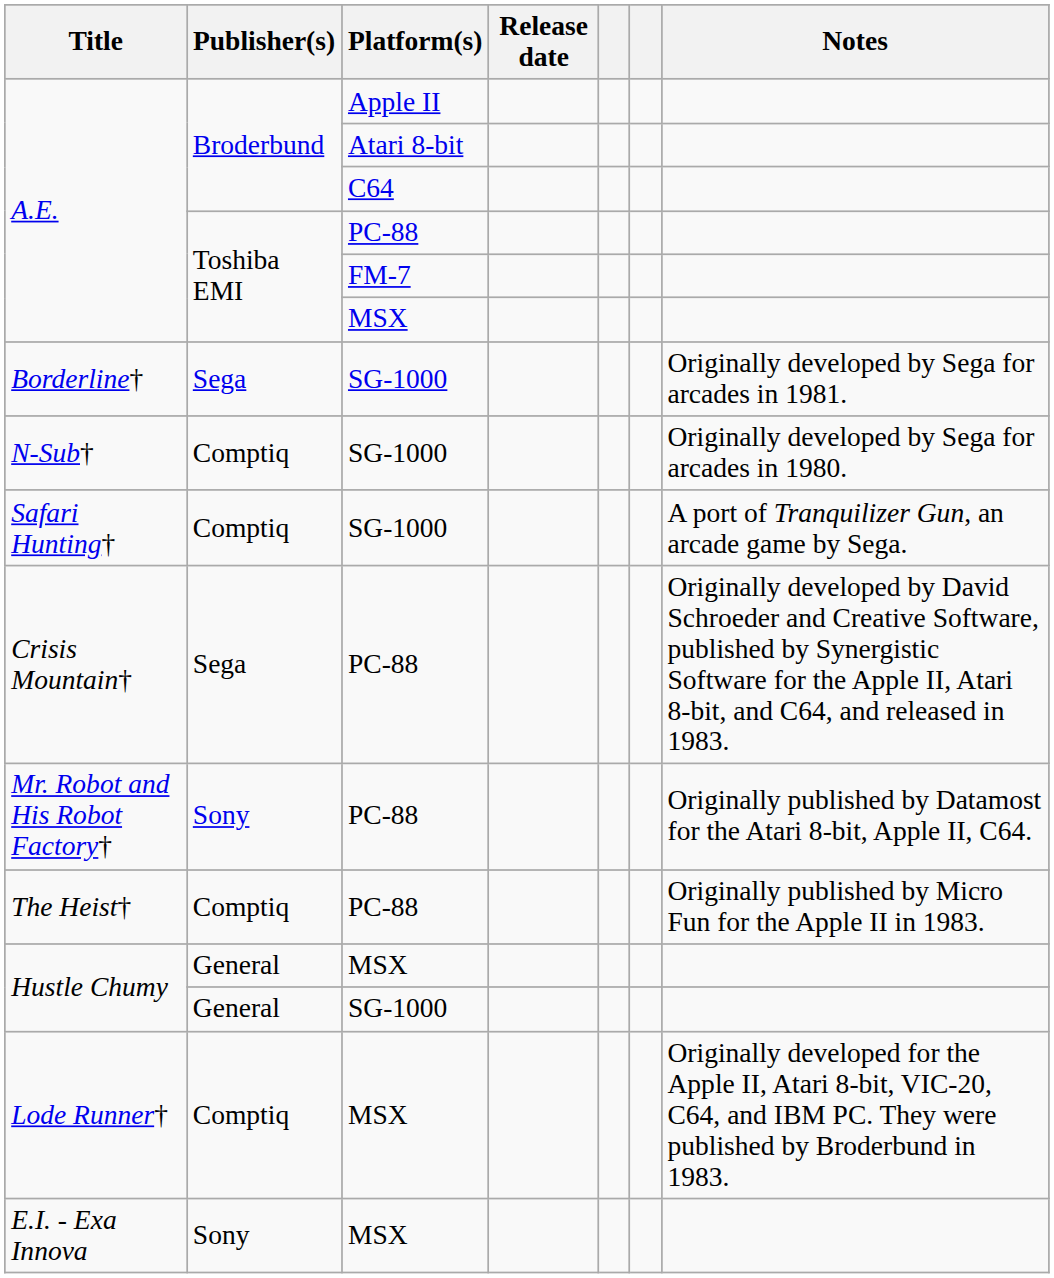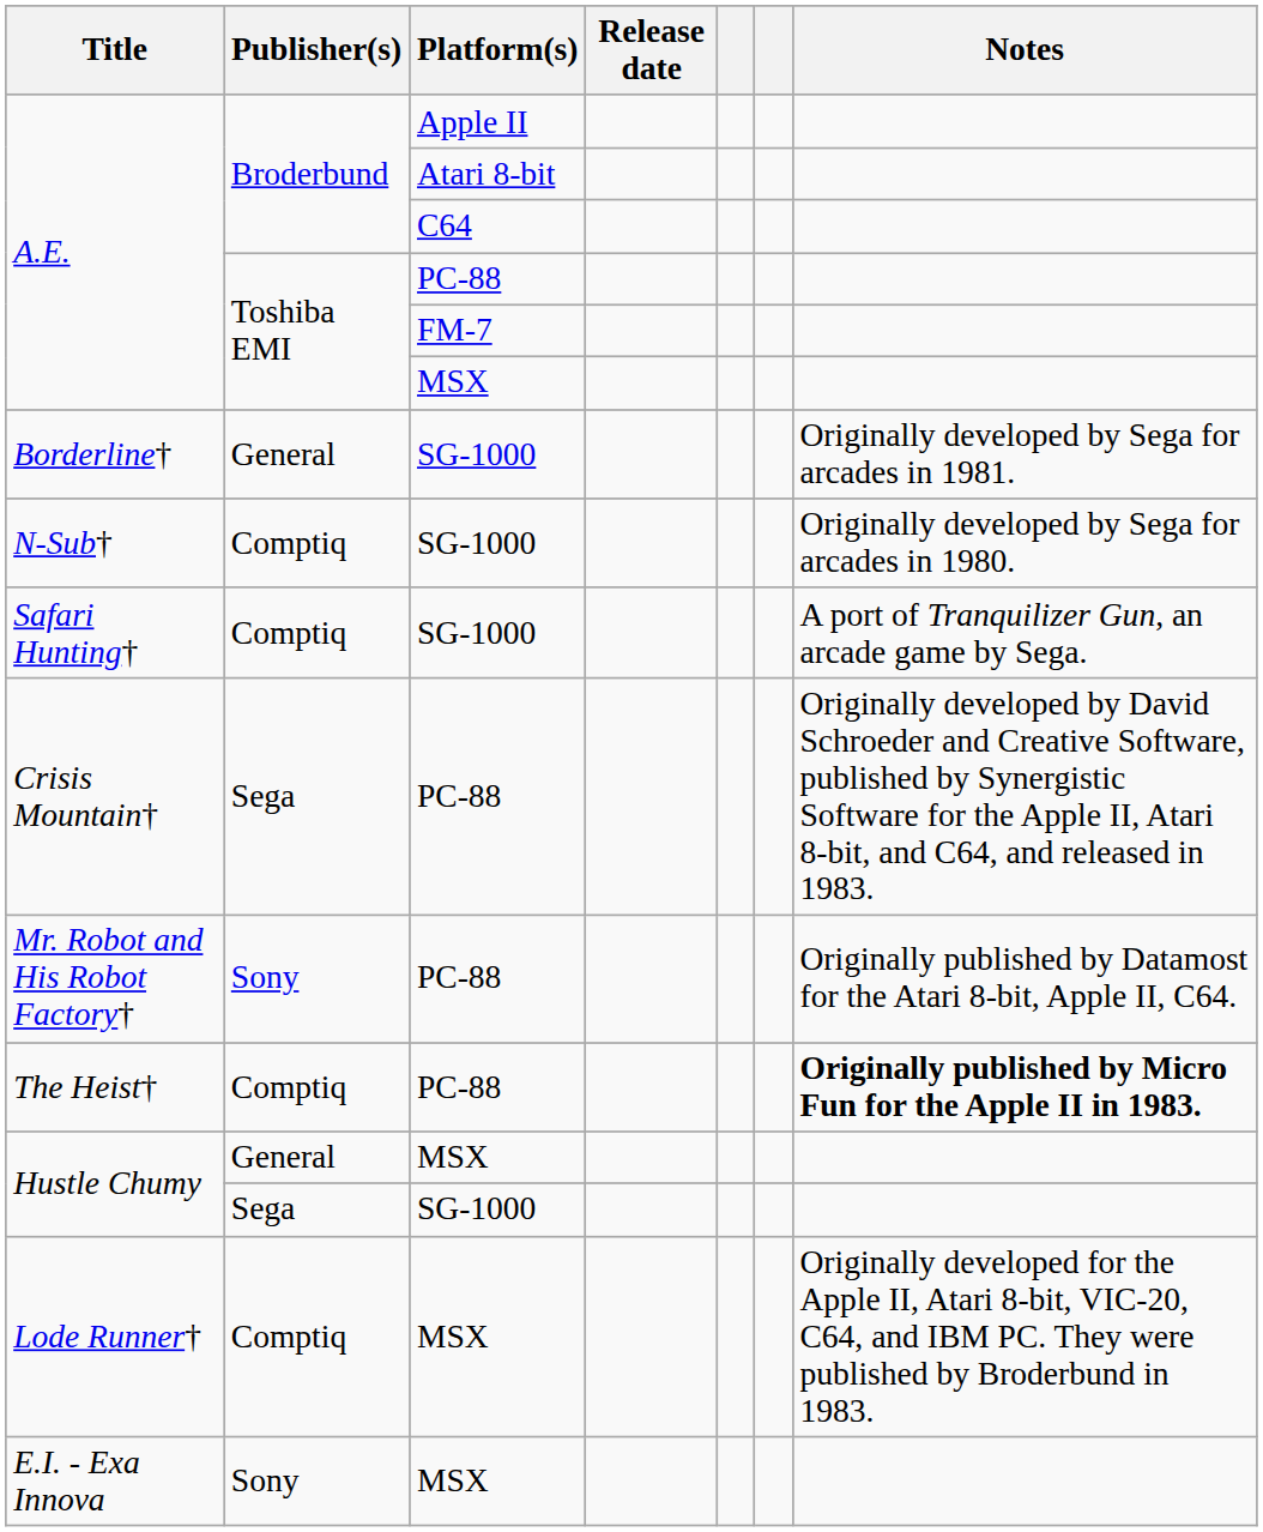 <table class="wikitable sortable" width="auto">
 <tr>
 <th>Title</th>
 <th>Publisher(s)</th>
 <th>Platform(s)</th>
 <th>Release date</th>
 <th scope="col" style="width:3%;"></th>
 <th scope="col" style="width:3%;"></th>
 <th class="unsortable">Notes</th>
 </tr>
 <tr>
 <td scope="row" rowspan="6"><em><a href='#'>A.E.</a></em></td>
 <td scope="row" rowspan="3"><a href='#'>Broderbund</a></td>
 <td><a href='#'>Apple II</a></td>
 <td></td>
 <td></td>
 <td></td>
 <td></td>
 </tr>
 <tr>
 <td><a href='#'>Atari 8-bit</a></td>
 <td></td>
 <td></td>
 <td></td>
 <td></td>
 </tr>
 <tr>
 <td><a href='#'>C64</a></td>
 <td></td>
 <td></td>
 <td></td>
 <td></td>
 </tr>
 <tr>
 <td scope="row" rowspan="3">Toshiba EMI</td>
 <td><a href='#'>PC-88</a></td>
 <td></td>
 <td></td>
 <td></td>
 <td></td>
 </tr>
 <tr>
 <td><a href='#'>FM-7</a></td>
 <td></td>
 <td></td>
 <td></td>
 <td></td>
 </tr>
 <tr>
 <td><a href='#'>MSX</a></td>
 <td></td>
 <td></td>
 <td></td>
 <td></td>
 </tr>
 <tr>
 <td><em><a href='#'>Borderline</a></em>†</td>
-<td><a href='#'>Sega</a></td>
+<td>General</td>
 <td><a href='#'>SG-1000</a></td>
 <td></td>
 <td></td>
 <td></td>
 <td>Originally developed by Sega for arcades in 1981.</td>
 </tr>
 <tr>
 <td><em><a href='#'>N-Sub</a></em>†</td>
 <td>Comptiq</td>
 <td>SG-1000</td>
 <td></td>
 <td></td>
 <td></td>
 <td>Originally developed by Sega for arcades in 1980.</td>
 </tr>
 <tr>
 <td><em><a href='#'>Safari Hunting</a></em>†</td>
 <td>Comptiq</td>
 <td>SG-1000</td>
 <td></td>
 <td></td>
 <td></td>
 <td>A port of <em>Tranquilizer Gun</em>, an arcade game by Sega.</td>
 </tr>
 <tr>
 <td><em>Crisis Mountain</em>†</td>
 <td>Sega</td>
 <td>PC-88</td>
 <td></td>
 <td></td>
 <td></td>
 <td>Originally developed by David Schroeder and Creative Software, published by Synergistic Software for the Apple II, Atari 8-bit, and C64, and released in 1983.</td>
 </tr>
 <tr>
 <td><em><a href='#'>Mr. Robot and His Robot Factory</a></em>†</td>
 <td><a href='#'>Sony</a></td>
 <td>PC-88</td>
 <td></td>
 <td></td>
 <td></td>
 <td>Originally published by Datamost for the Atari 8-bit, Apple II, C64.</td>
 </tr>
 <tr>
 <td><em>The Heist</em>†</td>
 <td>Comptiq</td>
 <td>PC-88</td>
 <td></td>
 <td></td>
 <td></td>
-<td>Originally published by Micro Fun for the Apple II in 1983.</td>
+<td><strong>Originally published by Micro Fun for the Apple II in 1983.</strong></td>
 </tr>
 <tr>
 <td scope="row" rowspan="2"><em>Hustle Chumy</em></td>
 <td>General</td>
 <td>MSX</td>
 <td></td>
 <td></td>
 <td></td>
 <td></td>
 </tr>
 <tr>
-<td>General</td>
+<td>Sega</td>
 <td>SG-1000</td>
 <td></td>
 <td></td>
 <td></td>
 <td></td>
 </tr>
 <tr>
 <td><em><a href='#'>Lode Runner</a></em>†</td>
 <td>Comptiq</td>
 <td>MSX</td>
 <td></td>
 <td></td>
 <td></td>
 <td>Originally developed for the Apple II, Atari 8-bit, VIC-20, C64, and IBM PC. They were published by Broderbund in 1983.</td>
 </tr>
 <tr>
 <td><em>E.I. - Exa Innova</em></td>
 <td>Sony</td>
 <td>MSX</td>
 <td></td>
 <td></td>
 <td></td>
 <td></td>
 </tr>
 </table>
